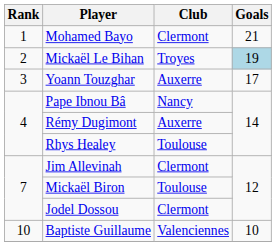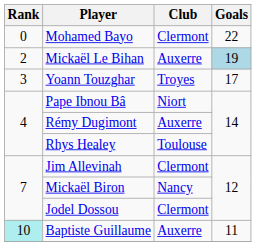 <table class="wikitable" style="text-align:center">
 <tr>
 <th>Rank</th>
 <th>Player</th>
 <th>Club</th>
 <th>Goals</th>
 </tr>
 <tr>
-<td>1</td>
+<td>0</td>
 <td align="left"> <a href='#'>Mohamed Bayo</a></td>
 <td align="left"><a href='#'>Clermont</a></td>
-<td>21</td>
+<td>22</td>
 </tr>
 <tr>
 <td>2</td>
 <td align="left"> <a href='#'>Mickaël Le Bihan</a></td>
-<td align="left"><a href='#'>Troyes</a></td>
+<td align="left"><a href='#'>Auxerre</a></td>
 <td style="background: lightblue;">19</td>
 </tr>
 <tr>
 <td>3</td>
 <td align="left"> <a href='#'>Yoann Touzghar</a></td>
-<td align="left"><a href='#'>Auxerre</a></td>
+<td align="left"><a href='#'>Troyes</a></td>
 <td>17</td>
 </tr>
 <tr>
 <td rowspan="3">4</td>
 <td align="left"> <a href='#'>Pape Ibnou Bâ</a></td>
-<td align="left"><a href='#'>Nancy</a></td>
+<td align="left"><a href='#'>Niort</a></td>
 <td rowspan="3">14</td>
 </tr>
 <tr>
 <td align="left"> <a href='#'>Rémy Dugimont</a></td>
 <td align="left"><a href='#'>Auxerre</a></td>
 </tr>
 <tr>
 <td align="left"> <a href='#'>Rhys Healey</a></td>
 <td align="left"><a href='#'>Toulouse</a></td>
 </tr>
 <tr>
 <td rowspan="3">7</td>
 <td align="left"> <a href='#'>Jim Allevinah</a></td>
 <td align="left"><a href='#'>Clermont</a></td>
 <td rowspan="3">12</td>
 </tr>
 <tr>
 <td align="left"> <a href='#'>Mickaël Biron</a></td>
-<td align="left"><a href='#'>Toulouse</a></td>
+<td align="left"><a href='#'>Nancy</a></td>
 </tr>
 <tr>
 <td align="left"> <a href='#'>Jodel Dossou</a></td>
 <td align="left"><a href='#'>Clermont</a></td>
 </tr>
 <tr>
-<td>10</td>
+<td style="background: paleturquoise;">10</td>
 <td align="left"> <a href='#'>Baptiste Guillaume</a></td>
-<td align="left"><a href='#'>Valenciennes</a></td>
-<td>10</td>
+<td align="left"><a href='#'>Auxerre</a></td>
+<td>11</td>
 </tr>
 <tr>
 </tr>
 </table>
